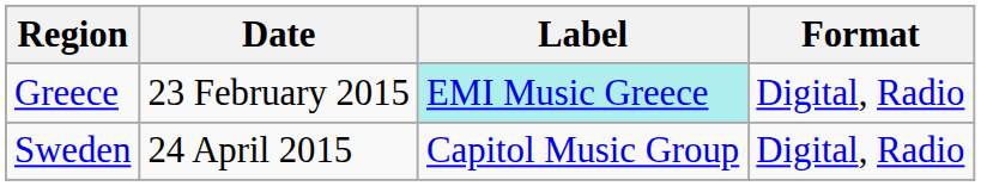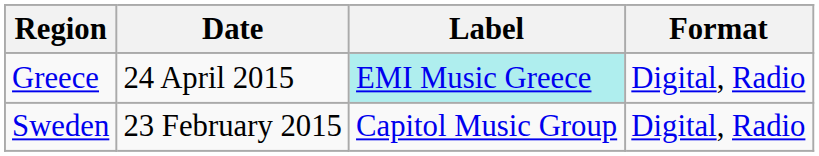 <table class="sortable wikitable">
 <tr>
 <th>Region</th>
 <th>Date</th>
 <th>Label</th>
 <th>Format</th>
 </tr>
 <tr>
 <td><a href='#'>Greece</a></td>
-<td rowspan="1">23 February 2015</td>
+<td rowspan="1">24 April 2015</td>
 <td rowspan="1" style="background: paleturquoise;"><a href='#'>EMI Music Greece</a></td>
 <td><a href='#'>Digital</a>, <a href='#'>Radio</a></td>
 </tr>
 <tr>
 <td><a href='#'>Sweden</a></td>
-<td rowspan="1">24 April 2015</td>
+<td rowspan="1">23 February 2015</td>
 <td rowspan="1"><a href='#'>Capitol Music Group</a></td>
 <td><a href='#'>Digital</a>, <a href='#'>Radio</a></td>
 </tr>
 </table>
